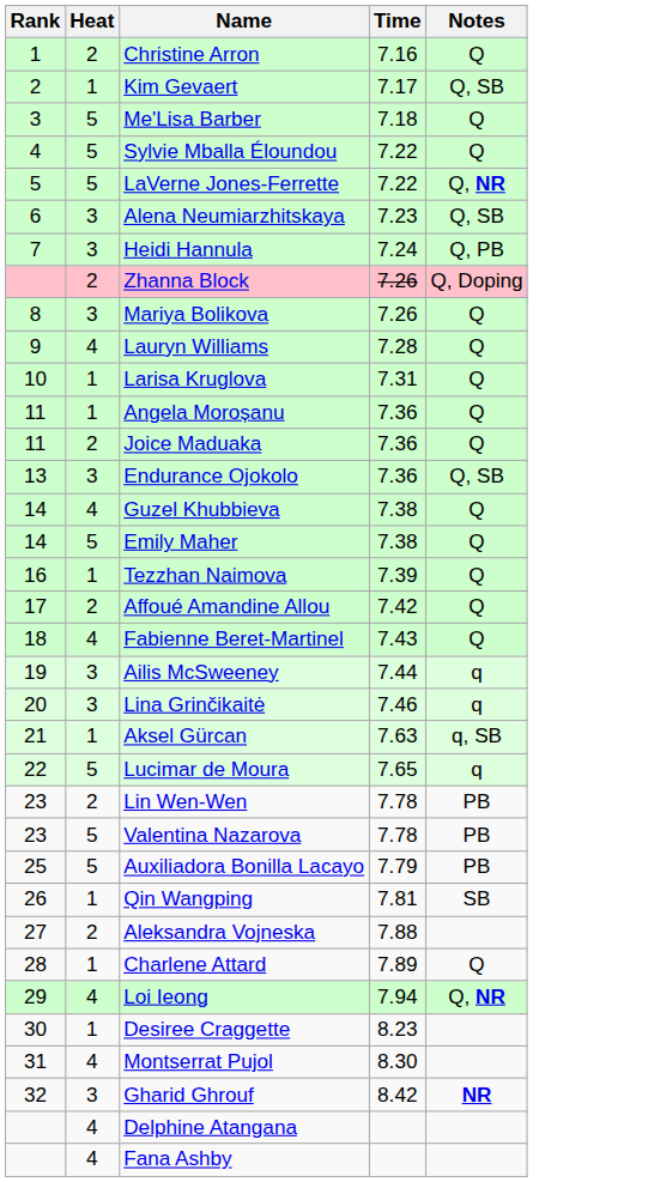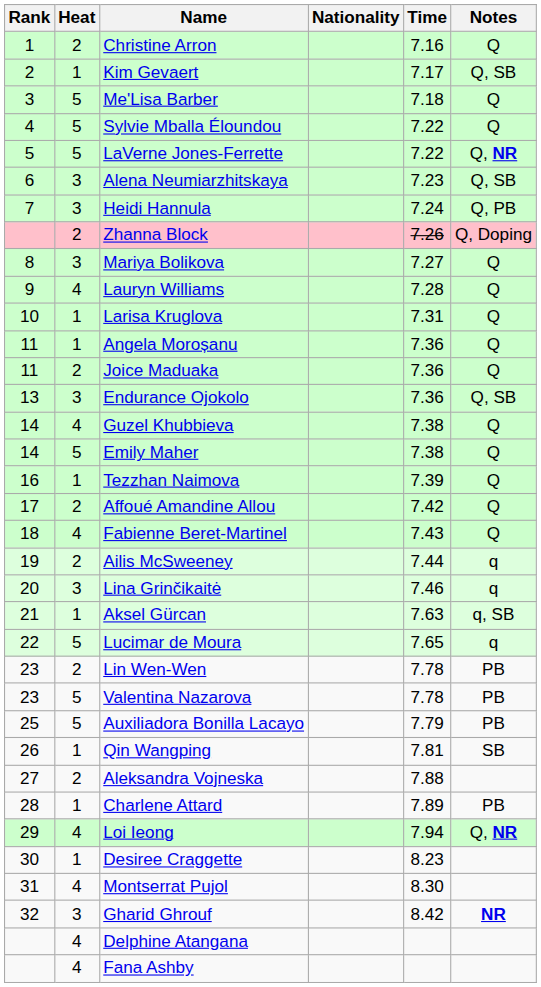 <table class="wikitable sortable" style="text-align:center">
 <tr>
 <th>Rank</th>
 <th>Heat</th>
 <th>Name</th>
+<th>Nationality</th>
 <th>Time</th>
 <th>Notes</th>
 </tr>
 <tr bgcolor=ccffcc>
 <td>1</td>
 <td>2</td>
 <td align="left"><a href='#'>Christine Arron</a></td>
+<td align=left></td>
 <td>7.16</td>
 <td>Q</td>
 </tr>
 <tr bgcolor=ccffcc>
 <td>2</td>
 <td>1</td>
 <td align="left"><a href='#'>Kim Gevaert</a></td>
+<td align=left></td>
 <td>7.17</td>
 <td>Q, SB</td>
 </tr>
 <tr bgcolor=ccffcc>
 <td>3</td>
 <td>5</td>
 <td align="left"><a href='#'>Me'Lisa Barber</a></td>
+<td align=left></td>
 <td>7.18</td>
 <td>Q</td>
 </tr>
 <tr bgcolor=ccffcc>
 <td>4</td>
 <td>5</td>
 <td align="left"><a href='#'>Sylvie Mballa Éloundou</a></td>
+<td align=left></td>
 <td>7.22</td>
 <td>Q</td>
 </tr>
 <tr bgcolor=ccffcc>
 <td>5</td>
 <td>5</td>
 <td align="left"><a href='#'>LaVerne Jones-Ferrette</a></td>
+<td align=left></td>
 <td>7.22</td>
 <td>Q, <strong><a href='#'>NR</a></strong></td>
 </tr>
 <tr bgcolor=ccffcc>
 <td>6</td>
 <td>3</td>
 <td align="left"><a href='#'>Alena Neumiarzhitskaya</a></td>
+<td align=left></td>
 <td>7.23</td>
 <td>Q, SB</td>
 </tr>
 <tr bgcolor=ccffcc>
 <td>7</td>
 <td>3</td>
 <td align="left"><a href='#'>Heidi Hannula</a></td>
+<td align=left></td>
 <td>7.24</td>
 <td>Q, PB</td>
 </tr>
 <tr bgcolor=pink>
 <td></td>
 <td>2</td>
 <td align="left"><a href='#'>Zhanna Block</a></td>
+<td align=left></td>
 <td><s>7.26 </s></td>
 <td>Q, Doping</td>
 </tr>
 <tr bgcolor=ccffcc>
 <td>8</td>
 <td>3</td>
 <td align="left"><a href='#'>Mariya Bolikova</a></td>
-<td>7.26</td>
+<td align=left></td>
+<td>7.27</td>
 <td>Q</td>
 </tr>
 <tr bgcolor=ccffcc>
 <td>9</td>
 <td>4</td>
 <td align="left"><a href='#'>Lauryn Williams</a></td>
+<td align=left></td>
 <td>7.28</td>
 <td>Q</td>
 </tr>
 <tr bgcolor=ccffcc>
 <td>10</td>
 <td>1</td>
 <td align="left"><a href='#'>Larisa Kruglova</a></td>
+<td align=left></td>
 <td>7.31</td>
 <td>Q</td>
 </tr>
 <tr bgcolor=ccffcc>
 <td>11</td>
 <td>1</td>
 <td align="left"><a href='#'>Angela Moroșanu</a></td>
+<td align=left></td>
 <td>7.36</td>
 <td>Q</td>
 </tr>
 <tr bgcolor=ccffcc>
 <td>11</td>
 <td>2</td>
 <td align="left"><a href='#'>Joice Maduaka</a></td>
+<td align=left></td>
 <td>7.36</td>
 <td>Q</td>
 </tr>
 <tr bgcolor=ccffcc>
 <td>13</td>
 <td>3</td>
 <td align="left"><a href='#'>Endurance Ojokolo</a></td>
+<td align=left></td>
 <td>7.36</td>
 <td>Q, SB</td>
 </tr>
 <tr bgcolor=ccffcc>
 <td>14</td>
 <td>4</td>
 <td align="left"><a href='#'>Guzel Khubbieva</a></td>
+<td align=left></td>
 <td>7.38</td>
 <td>Q</td>
 </tr>
 <tr bgcolor=ccffcc>
 <td>14</td>
 <td>5</td>
 <td align="left"><a href='#'>Emily Maher</a></td>
+<td align=left></td>
 <td>7.38</td>
 <td>Q</td>
 </tr>
 <tr bgcolor=ccffcc>
 <td>16</td>
 <td>1</td>
 <td align="left"><a href='#'>Tezzhan Naimova</a></td>
+<td align=left></td>
 <td>7.39</td>
 <td>Q</td>
 </tr>
 <tr bgcolor=ccffcc>
 <td>17</td>
 <td>2</td>
 <td align="left"><a href='#'>Affoué Amandine Allou</a></td>
+<td align=left></td>
 <td>7.42</td>
 <td>Q</td>
 </tr>
 <tr bgcolor=ccffcc>
 <td>18</td>
 <td>4</td>
 <td align="left"><a href='#'>Fabienne Beret-Martinel</a></td>
+<td align=left></td>
 <td>7.43</td>
 <td>Q</td>
 </tr>
 <tr bgcolor=ddffdd>
 <td>19</td>
-<td>3</td>
+<td>2</td>
 <td align="left"><a href='#'>Ailis McSweeney</a></td>
+<td align=left></td>
 <td>7.44</td>
 <td>q</td>
 </tr>
 <tr bgcolor=ddffdd>
 <td>20</td>
 <td>3</td>
 <td align="left"><a href='#'>Lina Grinčikaitė</a></td>
+<td align=left></td>
 <td>7.46</td>
 <td>q</td>
 </tr>
 <tr bgcolor=ddffdd>
 <td>21</td>
 <td>1</td>
 <td align="left"><a href='#'>Aksel Gürcan</a></td>
+<td align=left></td>
 <td>7.63</td>
 <td>q, SB</td>
 </tr>
 <tr bgcolor=ddffdd>
 <td>22</td>
 <td>5</td>
 <td align="left"><a href='#'>Lucimar de Moura</a></td>
+<td align=left></td>
 <td>7.65</td>
 <td>q</td>
 </tr>
 <tr>
 <td>23</td>
 <td>2</td>
 <td align="left"><a href='#'>Lin Wen-Wen</a></td>
+<td align=left></td>
 <td>7.78</td>
 <td>PB</td>
 </tr>
 <tr>
 <td>23</td>
 <td>5</td>
 <td align="left"><a href='#'>Valentina Nazarova</a></td>
+<td align=left></td>
 <td>7.78</td>
 <td>PB</td>
 </tr>
 <tr>
 <td>25</td>
 <td>5</td>
 <td align="left"><a href='#'>Auxiliadora Bonilla Lacayo</a></td>
+<td align=left></td>
 <td>7.79</td>
 <td>PB</td>
 </tr>
 <tr>
 <td>26</td>
 <td>1</td>
 <td align="left"><a href='#'>Qin Wangping</a></td>
+<td align=left></td>
 <td>7.81</td>
 <td>SB</td>
 </tr>
 <tr>
 <td>27</td>
 <td>2</td>
 <td align="left"><a href='#'>Aleksandra Vojneska</a></td>
+<td align=left></td>
 <td>7.88</td>
 <td></td>
 </tr>
 <tr>
 <td>28</td>
 <td>1</td>
 <td align="left"><a href='#'>Charlene Attard</a></td>
+<td align=left></td>
 <td>7.89</td>
-<td>Q</td>
+<td>PB</td>
 </tr>
 <tr bgcolor=ccffcc>
 <td>29</td>
 <td>4</td>
 <td align="left"><a href='#'>Loi Ieong</a></td>
+<td align=left></td>
 <td>7.94</td>
 <td>Q, <strong><a href='#'>NR</a></strong></td>
 </tr>
 <tr>
 <td>30</td>
 <td>1</td>
 <td align="left"><a href='#'>Desiree Craggette</a></td>
+<td align=left></td>
 <td>8.23</td>
 <td></td>
 </tr>
 <tr>
 <td>31</td>
 <td>4</td>
 <td align="left"><a href='#'>Montserrat Pujol</a></td>
+<td align=left></td>
 <td>8.30</td>
 <td></td>
 </tr>
 <tr>
 <td>32</td>
 <td>3</td>
 <td align="left"><a href='#'>Gharid Ghrouf</a></td>
+<td align=left></td>
 <td>8.42</td>
 <td><strong><a href='#'>NR</a></strong></td>
 </tr>
 <tr>
 <td></td>
 <td>4</td>
 <td align="left"><a href='#'>Delphine Atangana</a></td>
+<td align=left></td>
 <td></td>
 <td></td>
 </tr>
 <tr>
 <td></td>
 <td>4</td>
 <td align="left"><a href='#'>Fana Ashby</a></td>
+<td align=left></td>
 <td></td>
 <td></td>
 </tr>
 </table>
